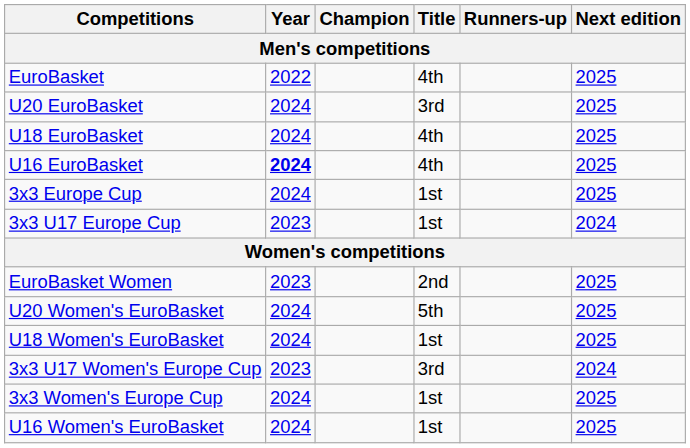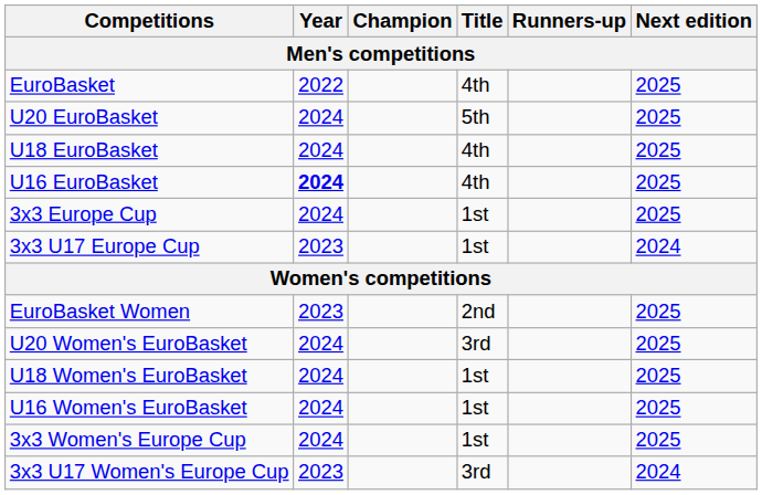 <table class="wikitable sortable">
 <tr>
 <th>Competitions</th>
 <th>Year</th>
 <th>Champion</th>
 <th>Title</th>
 <th>Runners-up</th>
 <th>Next edition</th>
 </tr>
 <tr>
 <th colspan=6>Men's competitions</th>
 </tr>
 <tr>
 <td><a href='#'>EuroBasket</a></td>
 <td><a href='#'>2022</a></td>
 <td></td>
 <td>4th</td>
 <td></td>
 <td><a href='#'>2025</a></td>
 </tr>
 <tr>
 <td><a href='#'>U20 EuroBasket</a></td>
 <td><a href='#'>2024</a></td>
 <td></td>
-<td>3rd</td>
+<td>5th</td>
 <td></td>
 <td><a href='#'>2025</a></td>
 </tr>
 <tr>
 <td><a href='#'>U18 EuroBasket</a></td>
 <td><a href='#'>2024</a></td>
 <td></td>
 <td>4th</td>
 <td></td>
 <td><a href='#'>2025</a></td>
 </tr>
 <tr>
 <td><a href='#'>U16 EuroBasket</a></td>
 <td><strong><a href='#'>2024</a></strong></td>
 <td></td>
 <td>4th</td>
 <td></td>
 <td><a href='#'>2025</a></td>
 </tr>
 <tr>
 <td><a href='#'>3x3 Europe Cup</a></td>
 <td><a href='#'>2024</a></td>
 <td></td>
 <td>1st</td>
 <td></td>
 <td><a href='#'>2025</a></td>
 </tr>
 <tr>
 <td><a href='#'>3x3 U17 Europe Cup</a></td>
 <td><a href='#'>2023</a></td>
 <td></td>
 <td>1st</td>
 <td></td>
 <td><a href='#'>2024</a></td>
 </tr>
 <tr>
 <th colspan=6>Women's competitions</th>
 </tr>
 <tr>
 <td><a href='#'>EuroBasket Women</a></td>
 <td><a href='#'>2023</a></td>
 <td></td>
 <td>2nd</td>
 <td></td>
 <td><a href='#'>2025</a></td>
 </tr>
 <tr>
 <td><a href='#'>U20 Women's EuroBasket</a></td>
 <td><a href='#'>2024</a></td>
 <td></td>
-<td>5th</td>
+<td>3rd</td>
 <td></td>
 <td><a href='#'>2025</a></td>
 </tr>
 <tr>
 <td><a href='#'>U18 Women's EuroBasket</a></td>
+<td><a href='#'>2024</a></td>
+<td></td>
+<td>1st</td>
+<td></td>
+<td><a href='#'>2025</a></td>
+</tr>
+<tr>
+<td><a href='#'>U16 Women's EuroBasket</a></td>
+<td><a href='#'>2024</a></td>
+<td></td>
+<td>1st</td>
+<td></td>
+<td><a href='#'>2025</a></td>
+</tr>
+<tr>
+<td><a href='#'>3x3 Women's Europe Cup</a></td>
 <td><a href='#'>2024</a></td>
 <td></td>
 <td>1st</td>
 <td></td>
 <td><a href='#'>2025</a></td>
 </tr>
 <tr>
 <td><a href='#'>3x3 U17 Women's Europe Cup</a></td>
 <td><a href='#'>2023</a></td>
 <td></td>
 <td>3rd</td>
 <td></td>
 <td><a href='#'>2024</a></td>
 </tr>
-<tr>
-<td><a href='#'>3x3 Women's Europe Cup</a></td>
-<td><a href='#'>2024</a></td>
-<td></td>
-<td>1st</td>
-<td></td>
-<td><a href='#'>2025</a></td>
-</tr>
-<tr>
-<td><a href='#'>U16 Women's EuroBasket</a></td>
-<td><a href='#'>2024</a></td>
-<td></td>
-<td>1st</td>
-<td></td>
-<td><a href='#'>2025</a></td>
-</tr>
 </table>
